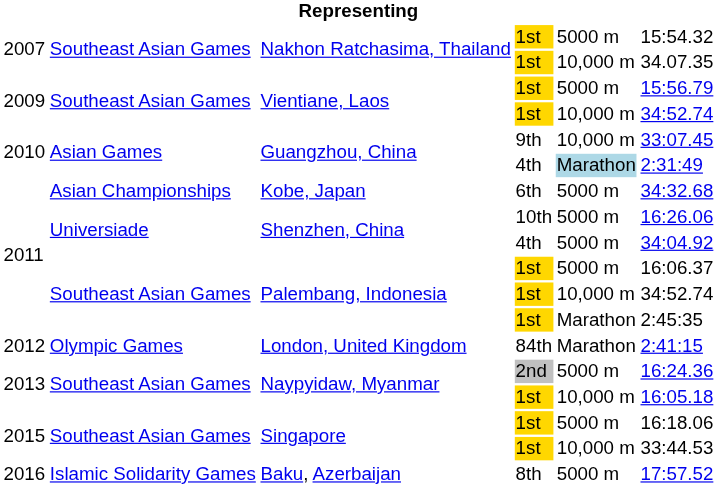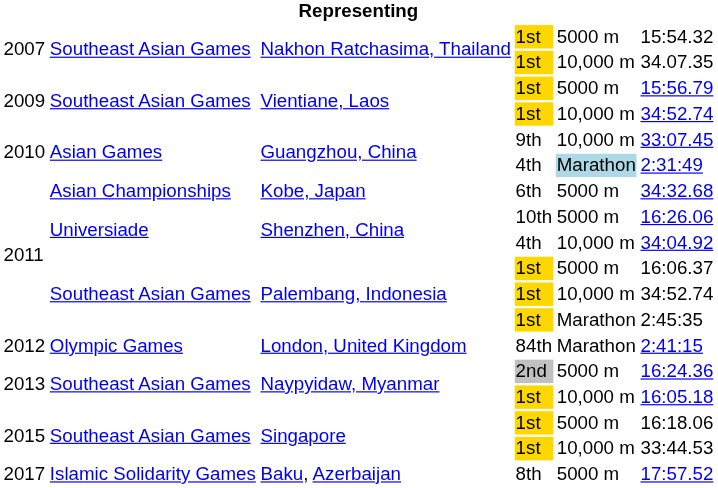 <table>
 <tr>
 <th colspan="6">Representing </th>
 </tr>
 <tr>
 <td rowspan=2>2007</td>
 <td rowspan=2><a href='#'>Southeast Asian Games</a></td>
 <td rowspan=2><a href='#'>Nakhon Ratchasima, Thailand</a></td>
 <td bgcolor=gold>1st</td>
 <td>5000 m</td>
 <td>15:54.32</td>
 </tr>
 <tr>
 <td bgcolor=gold>1st</td>
 <td>10,000 m</td>
 <td>34.07.35</td>
 </tr>
 <tr>
 <td rowspan=2>2009</td>
 <td rowspan=2><a href='#'>Southeast Asian Games</a></td>
 <td rowspan=2><a href='#'>Vientiane, Laos</a></td>
 <td bgcolor=gold>1st</td>
 <td>5000 m</td>
 <td><a href='#'>15:56.79</a></td>
 </tr>
 <tr>
 <td bgcolor=gold>1st</td>
 <td>10,000 m</td>
 <td><a href='#'>34:52.74</a></td>
 </tr>
 <tr>
 <td rowspan=2>2010</td>
 <td rowspan=2><a href='#'>Asian Games</a></td>
 <td rowspan=2><a href='#'>Guangzhou, China</a></td>
 <td>9th</td>
 <td>10,000 m</td>
 <td><a href='#'>33:07.45</a></td>
 </tr>
 <tr>
 <td>4th</td>
 <td style="background: lightblue;">Marathon</td>
 <td><a href='#'>2:31:49</a></td>
 </tr>
 <tr>
 <td rowspan=6>2011</td>
 <td><a href='#'>Asian Championships</a></td>
 <td><a href='#'>Kobe, Japan</a></td>
 <td>6th</td>
 <td>5000 m</td>
 <td><a href='#'>34:32.68</a></td>
 </tr>
 <tr>
 <td rowspan=2><a href='#'>Universiade</a></td>
 <td rowspan=2><a href='#'>Shenzhen, China</a></td>
 <td>10th</td>
 <td>5000 m</td>
 <td><a href='#'>16:26.06</a></td>
 </tr>
 <tr>
 <td>4th</td>
-<td>5000 m</td>
+<td>10,000 m</td>
 <td><a href='#'>34:04.92</a></td>
 </tr>
 <tr>
 <td rowspan=3><a href='#'>Southeast Asian Games</a></td>
 <td rowspan=3><a href='#'>Palembang, Indonesia</a></td>
 <td bgcolor=gold>1st</td>
 <td>5000 m</td>
 <td>16:06.37</td>
 </tr>
 <tr>
 <td bgcolor=gold>1st</td>
 <td>10,000 m</td>
 <td>34:52.74</td>
 </tr>
 <tr>
 <td bgcolor=gold>1st</td>
 <td>Marathon</td>
 <td>2:45:35</td>
 </tr>
 <tr>
 <td>2012</td>
 <td><a href='#'>Olympic Games</a></td>
 <td><a href='#'>London, United Kingdom</a></td>
 <td>84th</td>
 <td>Marathon</td>
 <td><a href='#'>2:41:15</a></td>
 </tr>
 <tr>
 <td rowspan=2>2013</td>
 <td rowspan=2><a href='#'>Southeast Asian Games</a></td>
 <td rowspan=2><a href='#'>Naypyidaw, Myanmar</a></td>
 <td bgcolor=silver>2nd</td>
 <td>5000 m</td>
 <td><a href='#'>16:24.36</a></td>
 </tr>
 <tr>
 <td bgcolor=gold>1st</td>
 <td>10,000 m</td>
 <td><a href='#'>16:05.18</a></td>
 </tr>
 <tr>
 <td rowspan=2>2015</td>
 <td rowspan=2><a href='#'>Southeast Asian Games</a></td>
 <td rowspan=2><a href='#'>Singapore</a></td>
 <td bgcolor=gold>1st</td>
 <td>5000 m</td>
 <td>16:18.06</td>
 </tr>
 <tr>
 <td bgcolor=gold>1st</td>
 <td>10,000 m</td>
 <td>33:44.53</td>
 </tr>
 <tr>
-<td>2016</td>
+<td>2017</td>
 <td><a href='#'>Islamic Solidarity Games</a></td>
 <td><a href='#'>Baku</a>, <a href='#'>Azerbaijan</a></td>
 <td>8th</td>
 <td>5000 m</td>
 <td><a href='#'>17:57.52</a></td>
 </tr>
 </table>
